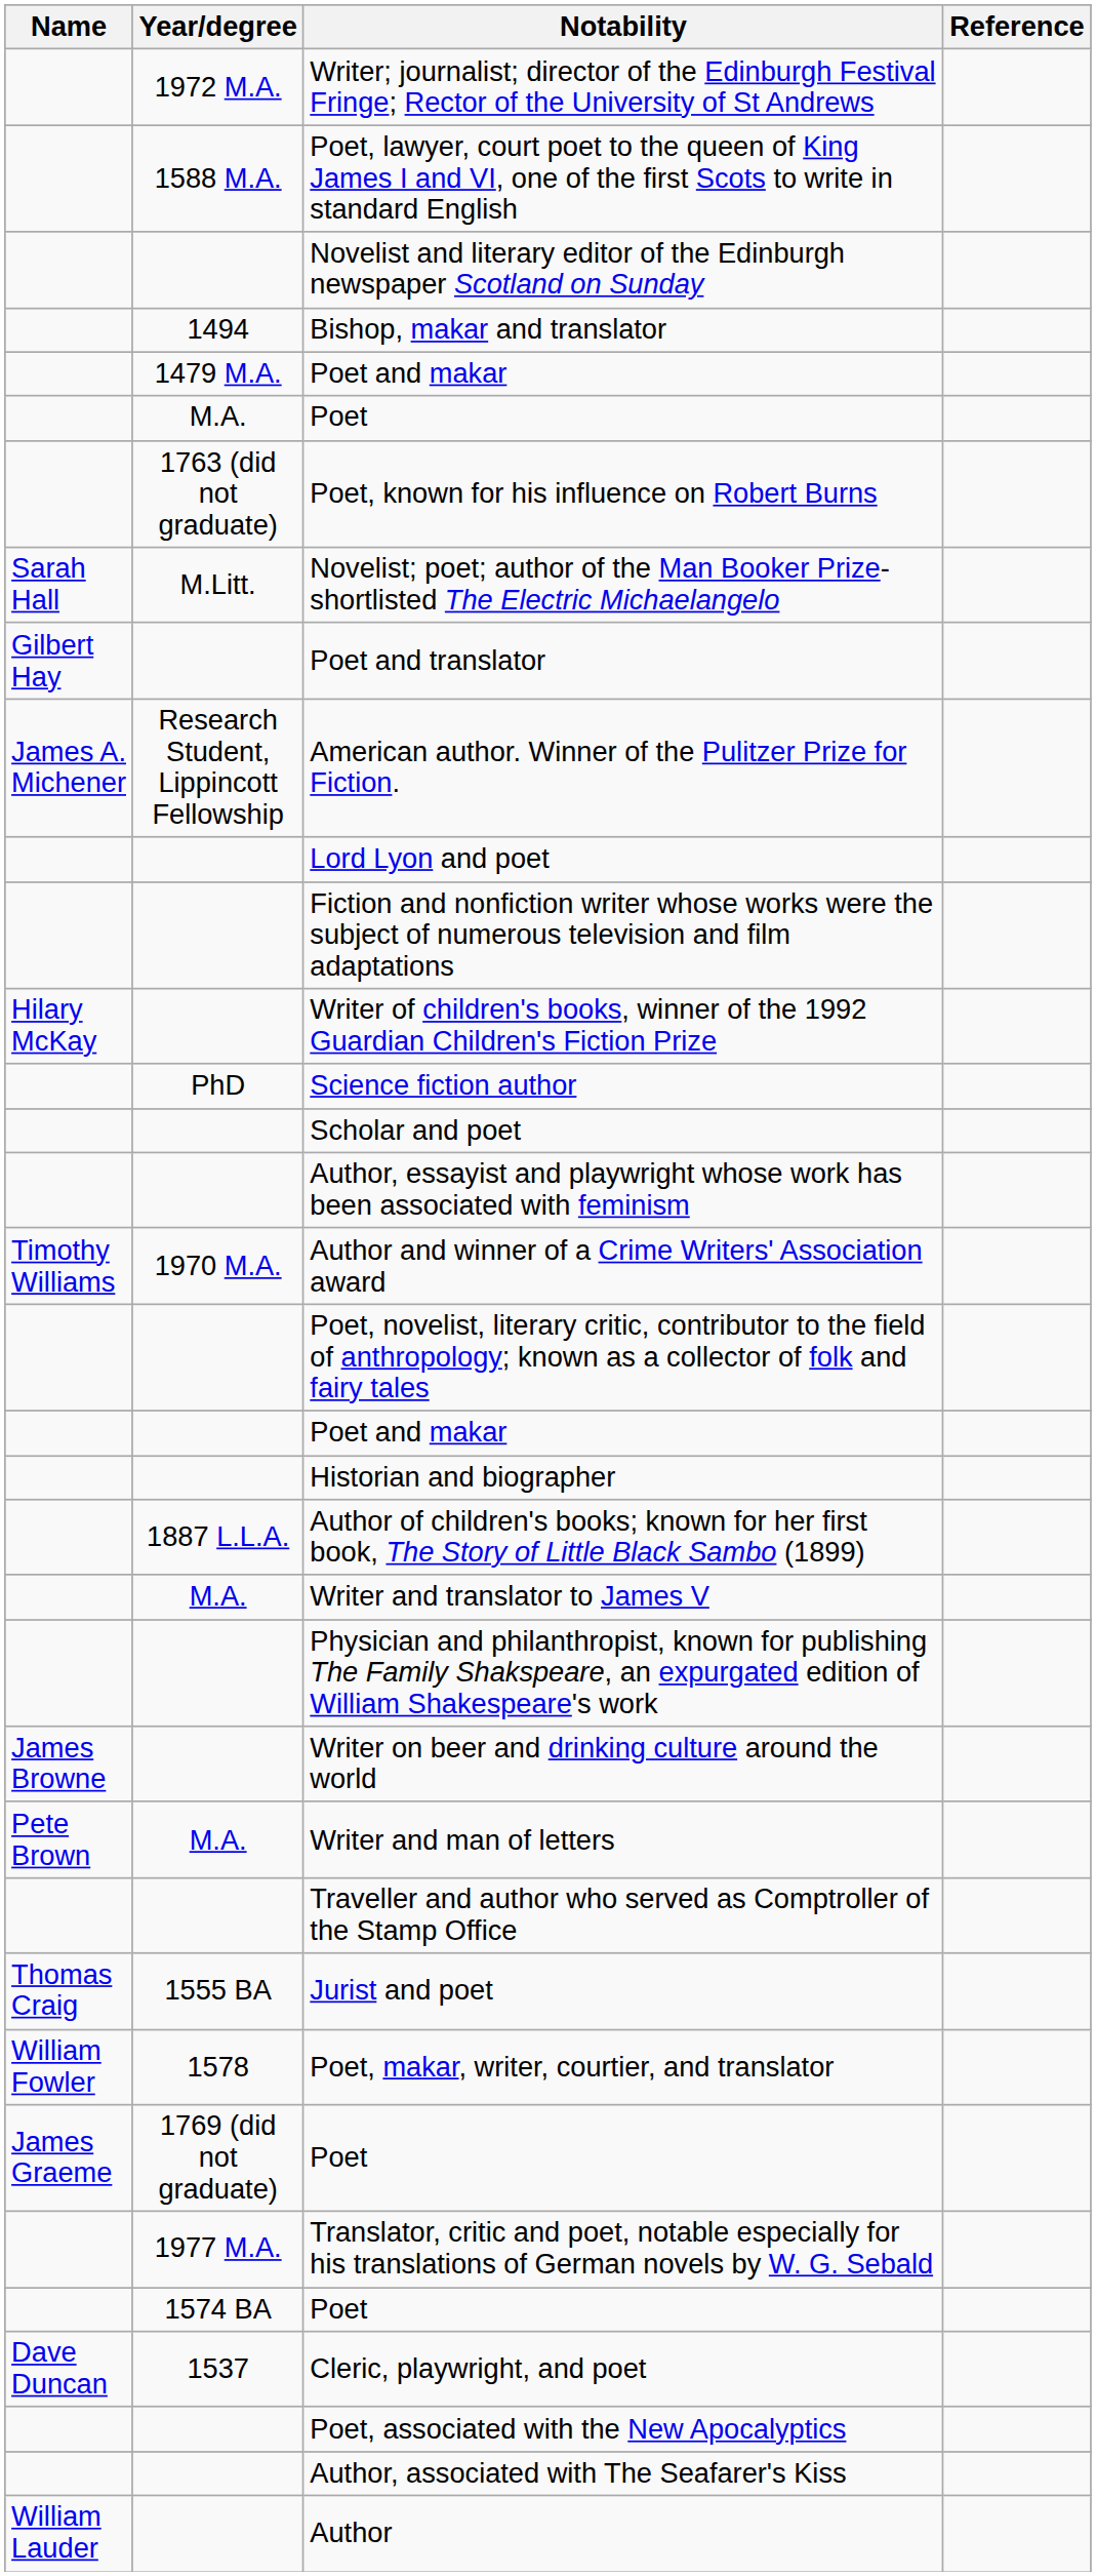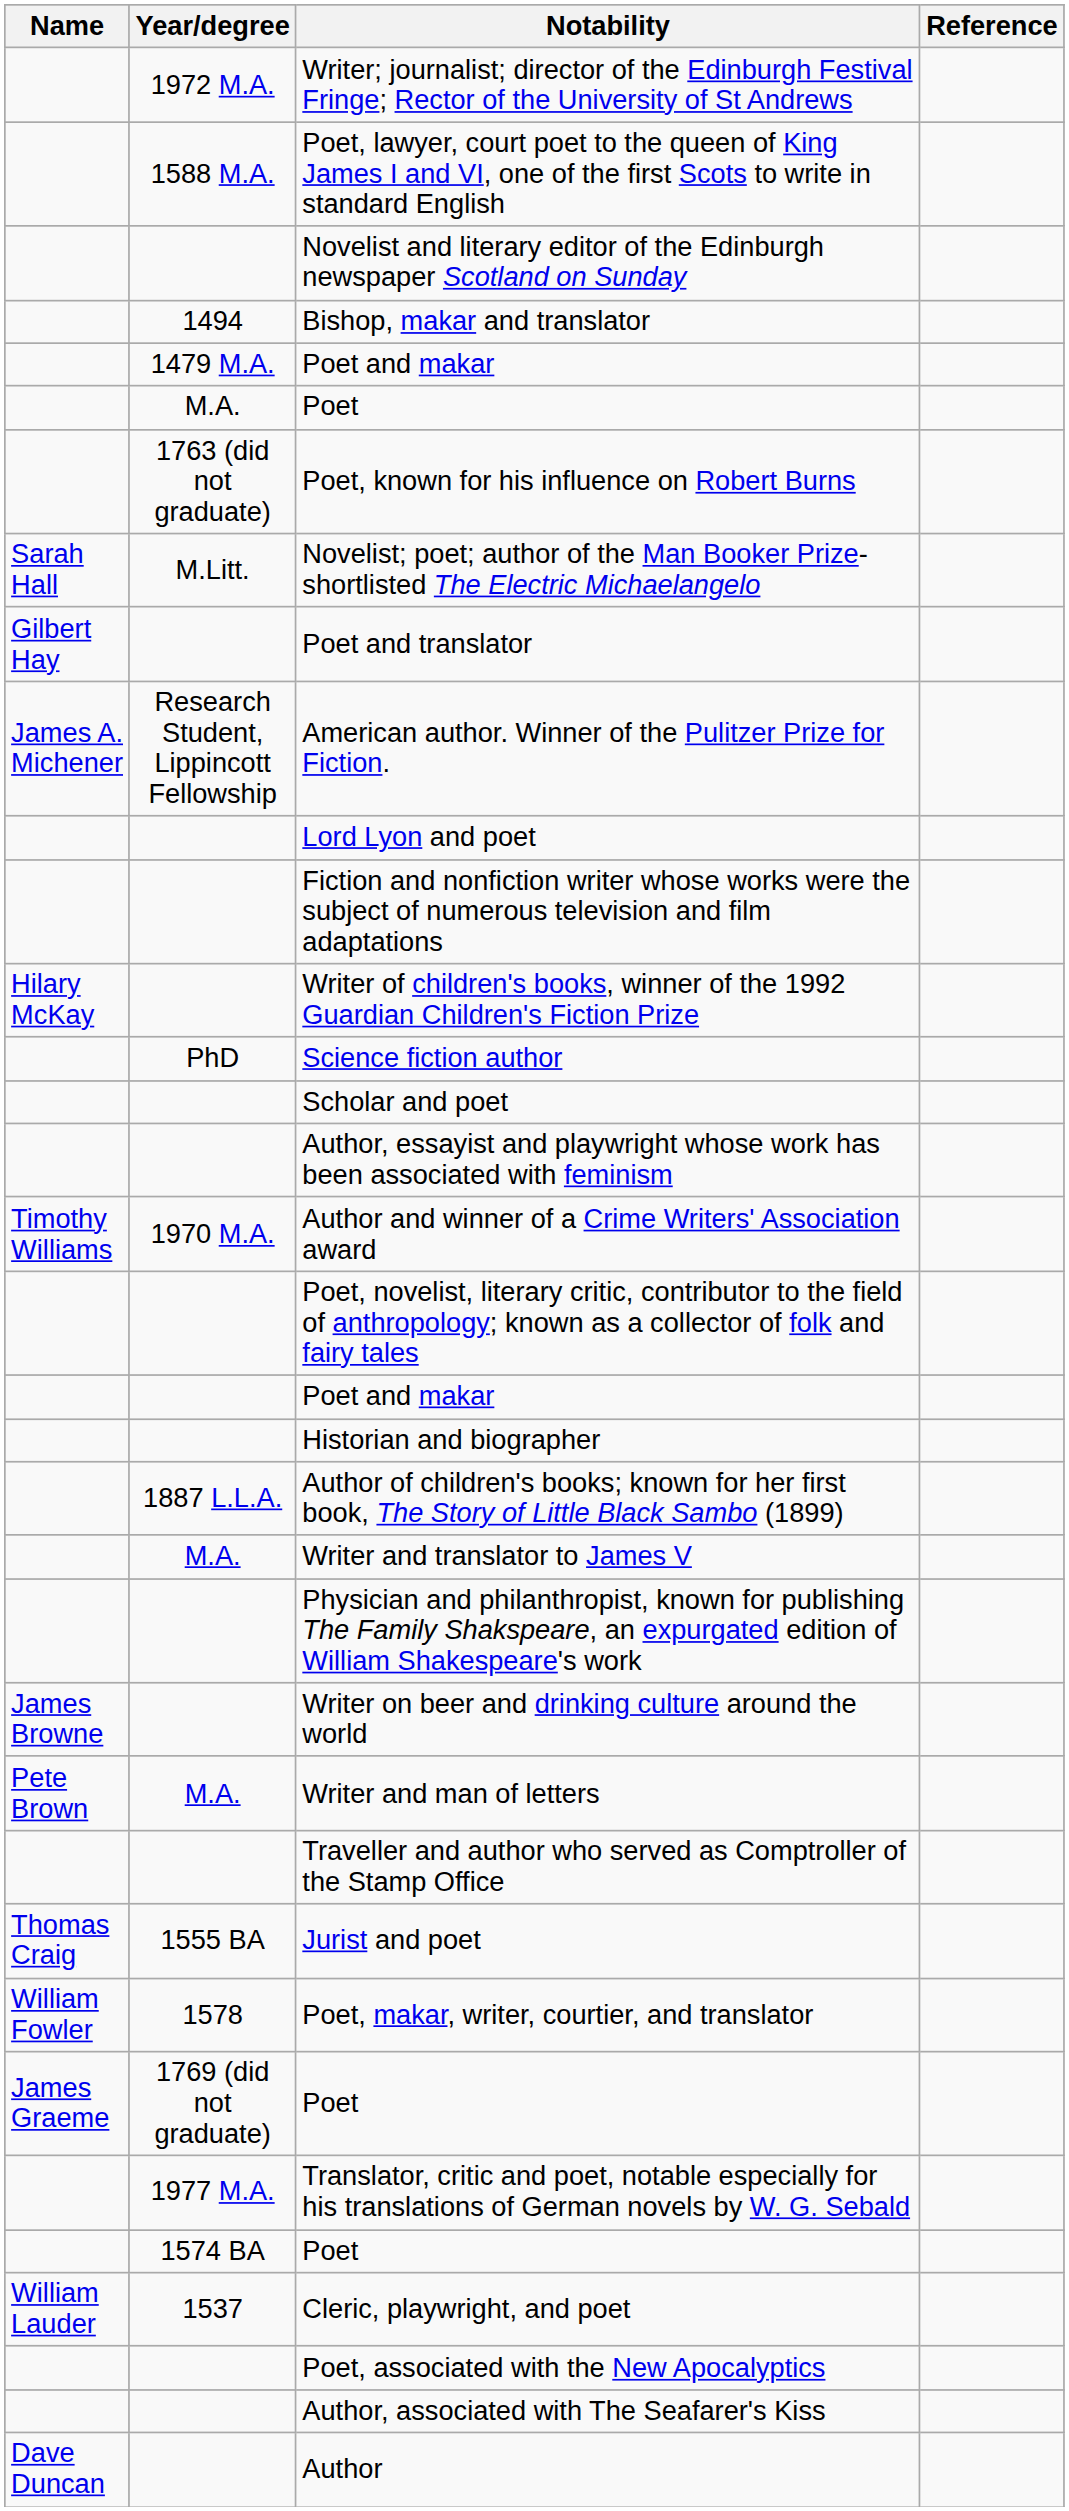 <table class="wikitable sortable" style="width:100%">
 <tr>
 <th style="width:*;">Name</th>
 <th style="width:12%;">Year/degree</th>
 <th style="width:65%;" class="unsortable">Notability</th>
 <th style="width:*;" class="unsortable">Reference</th>
 </tr>
 <tr>
 <td></td>
 <td style="text-align:center;">1972 <a href='#'>M.A.</a></td>
 <td>Writer; journalist; director of the <a href='#'>Edinburgh Festival Fringe</a>; <a href='#'>Rector of the University of St Andrews</a></td>
 <td style="text-align:center;"></td>
 </tr>
 <tr>
 <td></td>
 <td style="text-align:center;">1588 <a href='#'>M.A.</a></td>
 <td>Poet, lawyer, court poet to the queen of <a href='#'>King James I and VI</a>, one of the first <a href='#'>Scots</a> to write in standard English</td>
 <td style="text-align:center;"></td>
 </tr>
 <tr>
 <td></td>
 <td style="text-align:center;"></td>
 <td>Novelist and literary editor of the Edinburgh newspaper <em><a href='#'>Scotland on Sunday</a></em></td>
 <td style="text-align:center;"></td>
 </tr>
 <tr>
 <td></td>
 <td style="text-align:center;">1494</td>
 <td>Bishop, <a href='#'>makar</a> and translator</td>
 <td style="text-align:center;"></td>
 </tr>
 <tr>
 <td></td>
 <td style="text-align:center;">1479 <a href='#'>M.A.</a></td>
 <td>Poet and <a href='#'>makar</a></td>
 <td style="text-align:center;"></td>
 </tr>
 <tr>
 <td></td>
 <td style="text-align:center;">M.A.</td>
 <td>Poet</td>
 <td style="text-align:center;"></td>
 </tr>
 <tr>
 <td></td>
 <td style="text-align:center;">1763 (did not graduate)</td>
 <td>Poet, known for his influence on <a href='#'>Robert Burns</a></td>
 <td style="text-align:center;"></td>
 </tr>
 <tr>
 <td><a href='#'>Sarah Hall</a></td>
 <td style="text-align:center;">M.Litt.</td>
 <td>Novelist; poet; author of the <a href='#'>Man Booker Prize</a>-shortlisted <em><a href='#'>The Electric Michaelangelo</a></em></td>
 <td style="text-align:center;"></td>
 </tr>
 <tr>
 <td><a href='#'>Gilbert Hay</a></td>
 <td style="text-align:center;"></td>
 <td>Poet and translator</td>
 <td style="text-align:center;"></td>
 </tr>
 <tr>
 <td><a href='#'>James A. Michener</a></td>
 <td style="text-align:center;">Research Student, Lippincott Fellowship</td>
 <td>American author. Winner of the <a href='#'>Pulitzer Prize for Fiction</a>.</td>
 <td style="text-align:center;"></td>
 </tr>
 <tr>
 <td></td>
 <td style="text-align:center;"></td>
 <td><a href='#'>Lord Lyon</a> and poet</td>
 <td style="text-align:center;"></td>
 </tr>
 <tr>
 <td></td>
 <td style="text-align:center;"></td>
 <td>Fiction and nonfiction writer whose works were the subject of numerous television and film adaptations</td>
 <td style="text-align:center;"></td>
 </tr>
 <tr>
 <td><a href='#'>Hilary McKay</a></td>
 <td style="text-align:center;"></td>
 <td>Writer of <a href='#'>children's books</a>, winner of the 1992 <a href='#'>Guardian Children's Fiction Prize</a></td>
 <td style="text-align:center;"></td>
 </tr>
 <tr>
 <td></td>
 <td style="text-align:center;">PhD</td>
 <td><a href='#'>Science fiction author</a></td>
 <td style="text-align:center;"></td>
 </tr>
 <tr>
 <td></td>
 <td style="text-align:center;"></td>
 <td>Scholar and poet</td>
 <td style="text-align:center;"></td>
 </tr>
 <tr>
 <td></td>
 <td style="text-align:center;"></td>
 <td>Author, essayist and playwright whose work has been associated with <a href='#'>feminism</a></td>
 <td style="text-align:center;"></td>
 </tr>
 <tr>
 <td><a href='#'>Timothy Williams</a></td>
 <td style="text-align:center;">1970 <a href='#'>M.A.</a></td>
 <td>Author and winner of a <a href='#'>Crime Writers' Association</a> award</td>
 <td style="text-align:center;"></td>
 </tr>
 <tr>
 <td></td>
 <td style="text-align:center;"></td>
 <td>Poet, novelist, literary critic, contributor to the field of <a href='#'>anthropology</a>; known as a collector of <a href='#'>folk</a> and <a href='#'>fairy tales</a></td>
 <td style="text-align:center;"></td>
 </tr>
 <tr>
 <td></td>
 <td style="text-align:center;"></td>
 <td>Poet and <a href='#'>makar</a></td>
 <td style="text-align:center;"></td>
 </tr>
 <tr>
 <td></td>
 <td style="text-align:center;"></td>
 <td>Historian and biographer</td>
 <td style="text-align:center;"></td>
 </tr>
 <tr>
 <td></td>
 <td style="text-align:center;">1887 <a href='#'>L.L.A.</a></td>
 <td>Author of children's books; known for her first book, <em><a href='#'>The Story of Little Black Sambo</a></em> (1899)</td>
 <td style="text-align:center;"></td>
 </tr>
 <tr>
 <td></td>
 <td style="text-align:center;"><a href='#'>M.A.</a></td>
 <td>Writer and translator to <a href='#'>James V</a></td>
 <td style="text-align:center;"></td>
 </tr>
 <tr>
 <td></td>
 <td style="text-align:center;"></td>
 <td>Physician and philanthropist, known for publishing <em>The Family Shakspeare</em>, an <a href='#'>expurgated</a> edition of <a href='#'>William Shakespeare</a>'s work</td>
 <td style="text-align:center;"></td>
 </tr>
 <tr>
 <td><a href='#'>James Browne</a></td>
 <td style="text-align:center;"></td>
 <td>Writer on beer and <a href='#'>drinking culture</a> around the world</td>
 <td style="text-align:center;"></td>
 </tr>
 <tr>
 <td><a href='#'>Pete Brown</a></td>
 <td style="text-align:center;"><a href='#'>M.A.</a></td>
 <td>Writer and man of letters</td>
 <td style="text-align:center;"></td>
 </tr>
 <tr>
 <td></td>
 <td style="text-align:center;"></td>
 <td>Traveller and author who served as Comptroller of the Stamp Office</td>
 <td style="text-align:center;"></td>
 </tr>
 <tr>
 <td><a href='#'>Thomas Craig</a></td>
 <td style="text-align:center;">1555 BA</td>
 <td><a href='#'>Jurist</a> and poet</td>
 <td style="text-align:center;"></td>
 </tr>
 <tr>
 <td><a href='#'>William Fowler</a></td>
 <td style="text-align:center;">1578</td>
 <td>Poet, <a href='#'>makar</a>, writer, courtier, and translator</td>
 <td style="text-align:center;"></td>
 </tr>
 <tr>
 <td><a href='#'>James Graeme</a></td>
 <td style="text-align:center;">1769 (did not graduate)</td>
 <td>Poet</td>
 <td style="text-align:center;"></td>
 </tr>
 <tr>
 <td></td>
 <td style="text-align:center;">1977 <a href='#'>M.A.</a></td>
 <td>Translator, critic and poet, notable especially for his translations of German novels by <a href='#'>W. G. Sebald</a></td>
 <td style="text-align:center;"></td>
 </tr>
 <tr>
 <td></td>
 <td style="text-align:center;">1574 BA</td>
 <td>Poet</td>
 <td style="text-align:center;"></td>
 </tr>
 <tr>
-<td><a href='#'>Dave Duncan</a></td>
+<td><a href='#'>William Lauder</a></td>
 <td style="text-align:center;">1537</td>
 <td>Cleric, playwright, and poet</td>
 <td style="text-align:center;"></td>
 </tr>
 <tr>
 <td></td>
 <td style="text-align:center;"></td>
 <td>Poet, associated with the <a href='#'>New Apocalyptics</a></td>
 <td style="text-align:center;"></td>
 </tr>
 <tr>
 <td></td>
 <td style="text-align:center;"></td>
 <td>Author, associated with The Seafarer's Kiss</td>
 <td style="text-align:center;"></td>
 </tr>
 <tr>
-<td><a href='#'>William Lauder</a></td>
+<td><a href='#'>Dave Duncan</a></td>
 <td style="text-align:center;"></td>
 <td>Author</td>
 <td style="text-align:center;"></td>
 </tr>
 </table>
